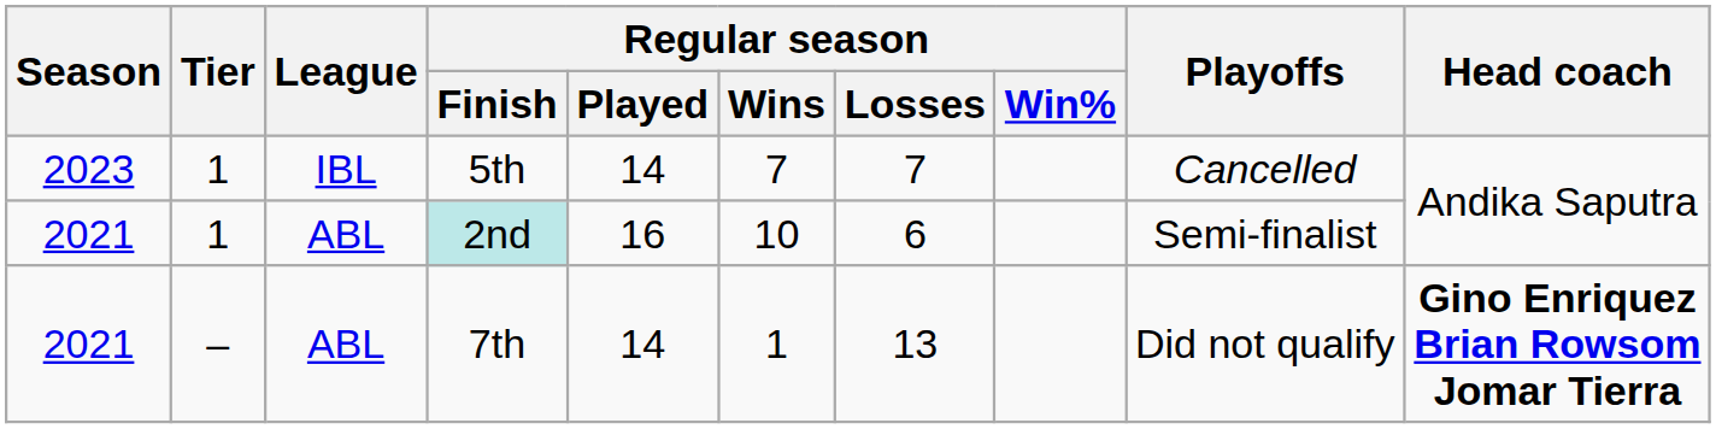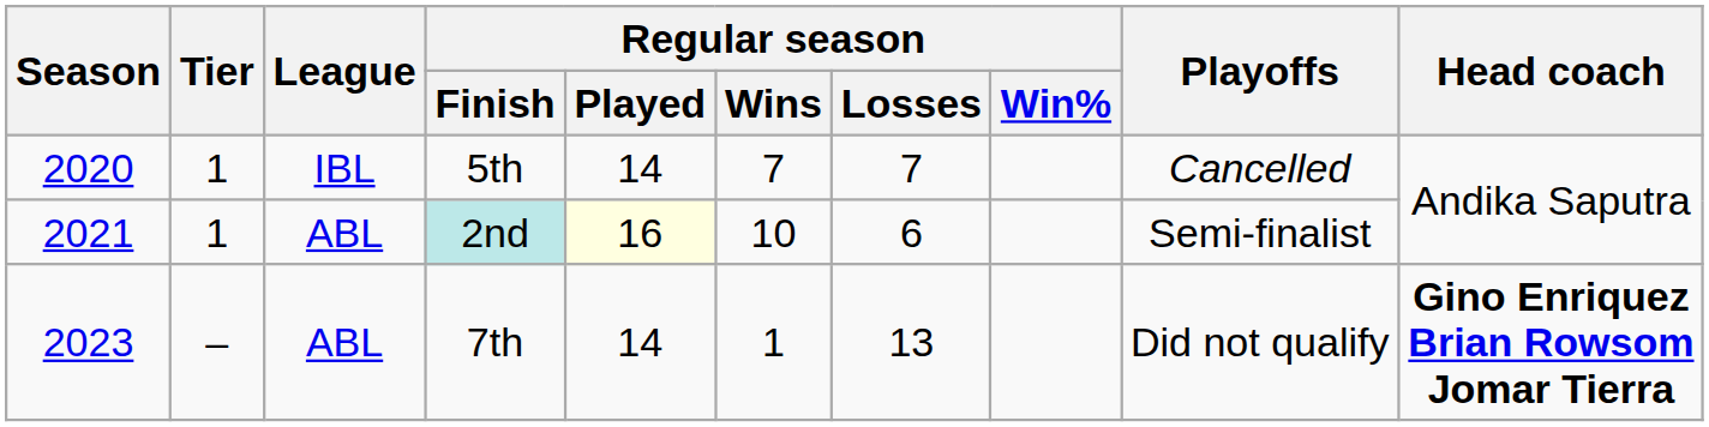 <table class="wikitable plainrowheaders" summary="Season (sortable), Team, Conference, Conference finish (sortable), Division, Division finish (sortable), Wins (sortable), Losses (sortable), Win% (sortable), GB (sortable), Playoffs, Awards and Head coach" style="text-align:center; font-size:95%">
 <tr>
 <th rowspan="2" scope="col">Season</th>
 <th rowspan="2" scope="col">Tier</th>
 <th rowspan="2" scope="col">League</th>
 <th colspan="5" scope="col">Regular season</th>
 <th rowspan="2" scope="col">Playoffs</th>
 <th rowspan="2" scope="col">Head coach</th>
 </tr>
 <tr>
 <th scope="col">Finish</th>
 <th scope="col">Played</th>
 <th scope="col">Wins</th>
 <th scope="col">Losses</th>
 <th scope="col"><a href='#'>Win%</a></th>
 </tr>
 <tr>
-<td><a href='#'>2023</a></td>
+<td><a href='#'>2020</a></td>
 <td>1</td>
 <td><a href='#'>IBL</a></td>
 <td>5th</td>
 <td>14</td>
 <td>7</td>
 <td>7</td>
 <td></td>
 <td><em>Cancelled</em></td>
 <td rowspan="2">Andika Saputra</td>
 </tr>
 <tr>
 <td><a href='#'>2021</a></td>
 <td>1</td>
 <td><a href='#'>ABL</a></td>
 <td bgcolor="#bce8e8">2nd</td>
-<td>16</td>
+<td style="background: lightyellow;">16</td>
 <td>10</td>
 <td>6</td>
 <td></td>
 <td>Semi-finalist</td>
 </tr>
 <tr>
-<td><a href='#'>2021</a></td>
+<td><a href='#'>2023</a></td>
 <td>–</td>
 <td><a href='#'>ABL</a></td>
 <td>7th</td>
 <td>14</td>
 <td>1</td>
 <td>13</td>
 <td></td>
 <td>Did not qualify</td>
 <td><strong>Gino Enriquez  <br> <a href='#'>Brian Rowsom</a> <br> Jomar Tierra</strong></td>
 </tr>
 </table>
